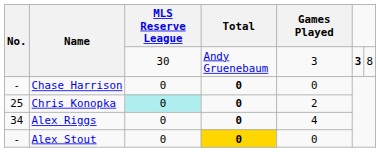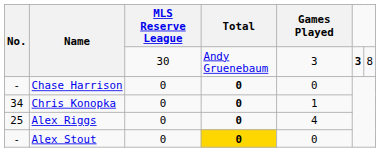 <table class="wikitable sortable" style="text-align: center;">
 <tr>
 <th rowspan=2>No.</th>
 <th rowspan=2>Name</th>
 <th style="width:85px;"><a href='#'>MLS Reserve League</a></th>
 <th style="width:85px;"><strong>Total</strong></th>
 <th style="width:85px;"><strong>Games Played</strong></th>
 </tr>
 <tr>
 <td>30</td>
 <td align=left> <a href='#'>Andy Gruenebaum</a></td>
 <td>3</td>
 <td><strong>3</strong></td>
 <td>8</td>
 </tr>
 <tr>
 <td>-</td>
 <td align=left> <a href='#'>Chase Harrison</a></td>
 <td>0</td>
 <td><strong>0</strong></td>
 <td>0</td>
 </tr>
 <tr>
-<td>25</td>
+<td>34</td>
 <td align=left> <a href='#'>Chris Konopka</a></td>
-<td style="background: paleturquoise;">0</td>
+<td>0</td>
 <td><strong>0</strong></td>
-<td>2</td>
+<td>1</td>
 </tr>
 <tr>
-<td>34</td>
+<td>25</td>
 <td align=left> <a href='#'>Alex Riggs</a></td>
 <td>0</td>
 <td><strong>0</strong></td>
 <td>4</td>
 </tr>
 <tr>
 <td>-</td>
 <td align=left> <a href='#'>Alex Stout</a></td>
 <td>0</td>
 <td style="background: gold;"><strong>0</strong></td>
 <td>0</td>
 </tr>
 </table>
